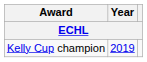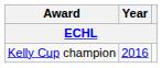 <table class="wikitable">
 <tr>
 <th>Award</th>
 <th>Year</th>
 <th></th>
 </tr>
 <tr>
 <th colspan="3"><a href='#'>ECHL</a></th>
 </tr>
 <tr>
 <td><a href='#'>Kelly Cup</a> champion</td>
-<td><a href='#'>2019</a></td>
+<td><a href='#'>2016</a></td>
 <td></td>
 </tr>
 </table>
